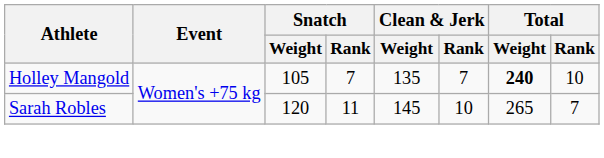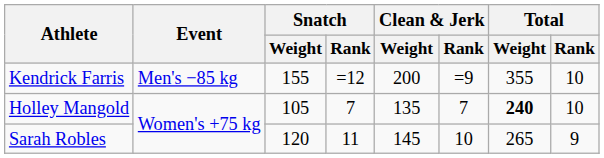 <table class=wikitable style=font-size:90%;text-align:center>
 <tr>
 <th rowspan=2>Athlete</th>
 <th rowspan=2>Event</th>
 <th colspan=2>Snatch</th>
 <th colspan=2>Clean & Jerk</th>
 <th colspan=2>Total</th>
 </tr>
 <tr style=font-size:95%>
 <th>Weight</th>
 <th>Rank</th>
 <th>Weight</th>
 <th>Rank</th>
 <th>Weight</th>
 <th>Rank</th>
+</tr>
+<tr>
+<td align=left><a href='#'>Kendrick Farris</a></td>
+<td align=left><a href='#'>Men's −85 kg</a></td>
+<td>155</td>
+<td>=12</td>
+<td>200</td>
+<td>=9</td>
+<td>355</td>
+<td>10</td>
 </tr>
 <tr>
 <td align=left><a href='#'>Holley Mangold</a></td>
 <td align=left rowspan=2><a href='#'>Women's +75 kg</a></td>
 <td>105</td>
 <td>7</td>
 <td>135</td>
 <td>7</td>
 <td><strong>240</strong></td>
 <td>10</td>
 </tr>
 <tr>
 <td align=left><a href='#'>Sarah Robles</a></td>
 <td>120</td>
 <td>11</td>
 <td>145</td>
 <td>10</td>
 <td>265</td>
-<td>7</td>
+<td>9</td>
 </tr>
 </table>
